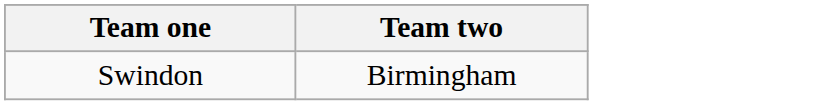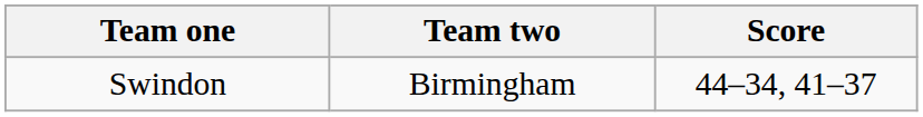 <table class="wikitable" style="text-align: center">
 <tr>
 <th width=150>Team one</th>
 <th width=150>Team two</th>
+<th width=120>Score</th>
 </tr>
 <tr>
 <td>Swindon</td>
 <td>Birmingham</td>
+<td>44–34, 41–37</td>
 </tr>
 </table>
